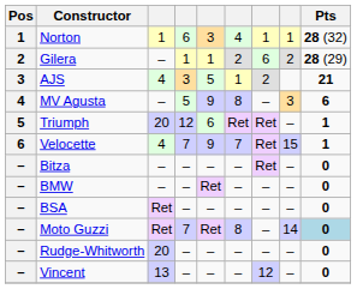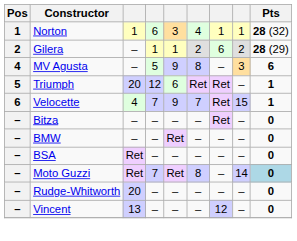 <table class="wikitable" style="font-size: 85%; text-align:center">
 <tr>
 <th>Pos</th>
 <th>Constructor</th>
 <th></th>
 <th></th>
 <th></th>
 <th></th>
 <th></th>
 <th></th>
 <th>Pts</th>
 </tr>
 <tr>
 <th>1</th>
 <td align="left"> <a href='#'>Norton</a></td>
 <td style="background:#ffffbf;">1</td>
 <td style="background:#dfffdf;">6</td>
 <td style="background:#ffdf9f;">3</td>
 <td style="background:#dfffdf;">4</td>
 <td style="background:#ffffbf;">1</td>
 <td style="background:#ffffbf;">1</td>
 <td><strong>28</strong> (32)</td>
 </tr>
 <tr>
 <th>2</th>
 <td align="left"> <a href='#'>Gilera</a></td>
 <td>–</td>
 <td style="background:#ffffbf;">1</td>
 <td style="background:#ffffbf;">1</td>
 <td style="background:#dfdfdf;">2</td>
 <td style="background:#dfffdf;">6</td>
 <td style="background:#dfdfdf;">2</td>
 <td><strong>28</strong> (29)</td>
-</tr>
-<tr>
-<th>3</th>
-<td align="left"> <a href='#'>AJS</a></td>
-<td style="background:#dfffdf;">4</td>
-<td style="background:#ffdf9f;">3</td>
-<td style="background:#dfffdf;">5</td>
-<td style="background:#ffffbf;">1</td>
-<td style="background:#dfdfdf;">2</td>
-<td></td>
-<td><strong>21</strong></td>
 </tr>
 <tr>
 <th>4</th>
 <td align="left"> <a href='#'>MV Agusta</a></td>
 <td>–</td>
 <td style="background:#dfffdf;">5</td>
 <td style="background:#cfcfff;">9</td>
 <td style="background:#cfcfff;">8</td>
 <td>–</td>
 <td style="background:#ffdf9f;">3</td>
 <td><strong>6</strong></td>
 </tr>
 <tr>
 <th>5</th>
 <td align="left"> <a href='#'>Triumph</a></td>
 <td style="background:#cfcfff;">20</td>
 <td style="background:#cfcfff;">12</td>
 <td style="background:#dfffdf;">6</td>
 <td style="background:#efcfff;">Ret</td>
 <td style="background:#efcfff;">Ret</td>
 <td>–</td>
 <td><strong>1</strong></td>
 </tr>
 <tr>
 <th>6</th>
 <td align="left"> <a href='#'>Velocette</a></td>
 <td style="background:#dfffdf;">4</td>
 <td style="background:#cfcfff;">7</td>
 <td style="background:#cfcfff;">9</td>
 <td style="background:#cfcfff;">7</td>
 <td style="background:#efcfff;">Ret</td>
 <td style="background:#cfcfff;">15</td>
 <td><strong>1</strong></td>
 </tr>
 <tr>
 <th>–</th>
 <td align="left"> <a href='#'>Bitza</a></td>
 <td>–</td>
 <td>–</td>
 <td>–</td>
 <td>–</td>
 <td style="background:#efcfff;">Ret</td>
 <td>–</td>
 <td><strong>0</strong></td>
 </tr>
 <tr>
 <th>–</th>
 <td align="left"> <a href='#'>BMW</a></td>
 <td>–</td>
 <td>–</td>
 <td style="background:#efcfff;">Ret</td>
 <td>–</td>
 <td>–</td>
 <td>–</td>
 <td><strong>0</strong></td>
 </tr>
 <tr>
 <th>–</th>
 <td align="left"> <a href='#'>BSA</a></td>
 <td style="background:#efcfff;">Ret</td>
 <td>–</td>
 <td>–</td>
 <td>–</td>
 <td>–</td>
 <td>–</td>
 <td><strong>0</strong></td>
 </tr>
 <tr>
 <th>–</th>
 <td align="left"> <a href='#'>Moto Guzzi</a></td>
 <td style="background:#efcfff;">Ret</td>
 <td style="background:#cfcfff;">7</td>
 <td style="background:#efcfff;">Ret</td>
 <td style="background:#cfcfff;">8</td>
 <td>–</td>
 <td style="background:#cfcfff;">14</td>
 <td style="background: lightblue;"><strong>0</strong></td>
 </tr>
 <tr>
 <th>–</th>
 <td align="left"> <a href='#'>Rudge-Whitworth</a></td>
 <td style="background:#cfcfff;">20</td>
 <td>–</td>
 <td>–</td>
 <td>–</td>
 <td>–</td>
 <td>–</td>
 <td><strong>0</strong></td>
 </tr>
 <tr>
 <th>–</th>
 <td align="left"> <a href='#'>Vincent</a></td>
 <td style="background:#cfcfff;">13</td>
 <td>–</td>
 <td>–</td>
 <td>–</td>
 <td style="background:#cfcfff;">12</td>
 <td>–</td>
 <td><strong>0</strong></td>
 </tr>
 <tr>
 </tr>
 </table>
